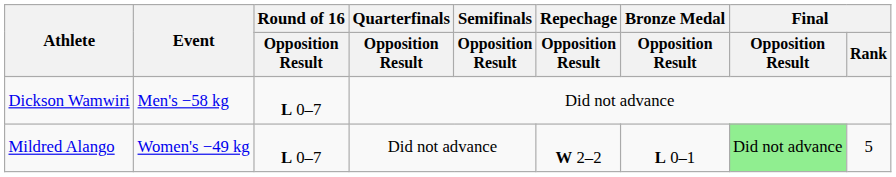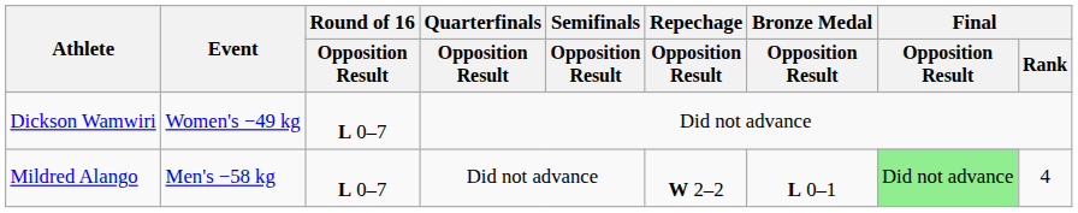 <table class="wikitable" style="font-size:90%">
 <tr>
 <th rowspan="2">Athlete</th>
 <th rowspan="2">Event</th>
 <th>Round of 16</th>
 <th>Quarterfinals</th>
 <th>Semifinals</th>
 <th>Repechage</th>
 <th>Bronze Medal</th>
 <th colspan=2>Final</th>
 </tr>
 <tr style="font-size:95%">
 <th>Opposition<br>Result</th>
 <th>Opposition<br>Result</th>
 <th>Opposition<br>Result</th>
 <th>Opposition<br>Result</th>
 <th>Opposition<br>Result</th>
 <th>Opposition<br>Result</th>
 <th>Rank</th>
 </tr>
 <tr align=center>
 <td align=left><a href='#'>Dickson Wamwiri</a></td>
-<td align=left><a href='#'>Men's −58 kg</a></td>
+<td align=left><a href='#'>Women's −49 kg</a></td>
 <td><br><strong>L</strong> 0–7</td>
 <td colspan=6>Did not advance</td>
 </tr>
 <tr align=center>
 <td align=left><a href='#'>Mildred Alango</a></td>
-<td align=left><a href='#'>Women's −49 kg</a></td>
+<td align=left><a href='#'>Men's −58 kg</a></td>
 <td><br><strong>L</strong> 0–7</td>
 <td colspan=2>Did not advance</td>
 <td><br><strong>W</strong> 2–2 </td>
 <td><br><strong>L</strong> 0–1</td>
 <td style="background: lightgreen;">Did not advance</td>
-<td>5</td>
+<td>4</td>
 </tr>
 </table>
